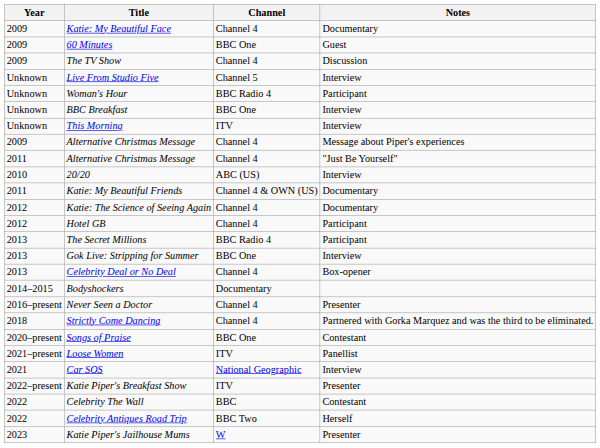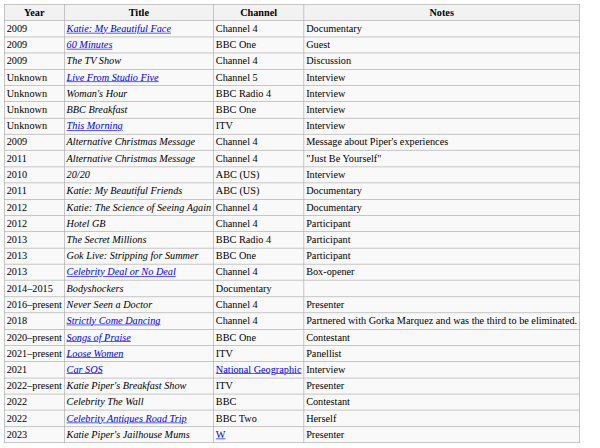 <table class="wikitable">
 <tr>
 <th>Year</th>
 <th>Title</th>
 <th>Channel</th>
 <th>Notes</th>
 </tr>
 <tr>
 <td>2009</td>
 <td><em><a href='#'>Katie: My Beautiful Face</a></em></td>
 <td>Channel 4</td>
 <td>Documentary</td>
 </tr>
 <tr>
 <td>2009</td>
 <td><em><a href='#'>60 Minutes</a></em></td>
 <td>BBC One</td>
 <td>Guest</td>
 </tr>
 <tr>
 <td>2009</td>
 <td><em>The TV Show</em></td>
 <td>Channel 4</td>
 <td>Discussion</td>
 </tr>
 <tr>
 <td>Unknown</td>
 <td><em><a href='#'>Live From Studio Five</a></em></td>
 <td>Channel 5</td>
 <td>Interview</td>
 </tr>
 <tr>
 <td>Unknown</td>
 <td><em>Woman's Hour</em></td>
 <td>BBC Radio 4</td>
-<td>Participant</td>
+<td>Interview</td>
 </tr>
 <tr>
 <td>Unknown</td>
 <td><em>BBC Breakfast</em></td>
 <td>BBC One</td>
 <td>Interview</td>
 </tr>
 <tr>
 <td>Unknown</td>
 <td><em><a href='#'>This Morning</a></em></td>
 <td>ITV</td>
 <td>Interview</td>
 </tr>
 <tr>
 <td>2009</td>
 <td><em>Alternative Christmas Message</em></td>
 <td>Channel 4</td>
 <td>Message about Piper's experiences</td>
 </tr>
 <tr>
 <td>2011</td>
 <td><em>Alternative Christmas Message</em></td>
 <td>Channel 4</td>
 <td>"Just Be Yourself"</td>
 </tr>
 <tr>
 <td>2010</td>
 <td><em>20/20</em></td>
 <td>ABC (US)</td>
 <td>Interview</td>
 </tr>
 <tr>
 <td>2011</td>
 <td><em>Katie: My Beautiful Friends</em></td>
-<td>Channel 4 & OWN (US)</td>
+<td>ABC (US)</td>
 <td>Documentary</td>
 </tr>
 <tr>
 <td>2012</td>
 <td><em>Katie: The Science of Seeing Again</em></td>
 <td>Channel 4</td>
 <td>Documentary</td>
 </tr>
 <tr>
 <td>2012</td>
 <td><em>Hotel GB</em></td>
 <td>Channel 4</td>
 <td>Participant</td>
 </tr>
 <tr>
 <td>2013</td>
 <td><em>The Secret Millions</em></td>
 <td>BBC Radio 4</td>
 <td>Participant</td>
 </tr>
 <tr>
 <td>2013</td>
 <td><em>Gok Live: Stripping for Summer</em></td>
 <td>BBC One</td>
-<td>Interview</td>
+<td>Participant</td>
 </tr>
 <tr>
 <td>2013</td>
 <td><em><a href='#'>Celebrity Deal or No Deal</a></em></td>
 <td>Channel 4</td>
 <td>Box-opener</td>
 </tr>
 <tr>
 <td>2014–2015</td>
 <td><em>Bodyshockers</em></td>
 <td>Documentary</td>
 </tr>
 <tr>
 <td>2016–present</td>
 <td><em>Never Seen a Doctor</em></td>
 <td>Channel 4</td>
 <td>Presenter</td>
 </tr>
 <tr>
 <td>2018</td>
 <td><em><a href='#'>Strictly Come Dancing</a></em></td>
 <td>Channel 4</td>
 <td>Partnered with Gorka Marquez and was the third to be eliminated.</td>
 </tr>
 <tr>
 <td>2020–present</td>
 <td><em><a href='#'>Songs of Praise</a></em></td>
 <td>BBC One</td>
 <td>Contestant</td>
 </tr>
 <tr>
 <td>2021–present</td>
 <td><em><a href='#'>Loose Women</a></em></td>
 <td>ITV</td>
 <td>Panellist</td>
 </tr>
 <tr>
 <td>2021</td>
 <td><em><a href='#'>Car SOS</a></em></td>
 <td><a href='#'> National Geographic</a></td>
 <td>Interview</td>
 </tr>
 <tr>
 <td>2022–present</td>
 <td><em>Katie Piper's Breakfast Show</em></td>
 <td>ITV</td>
 <td>Presenter</td>
 </tr>
 <tr>
 <td>2022</td>
 <td><em>Celebrity The Wall</em></td>
 <td>BBC</td>
 <td>Contestant</td>
 </tr>
 <tr>
 <td>2022</td>
 <td><em><a href='#'>Celebrity Antiques Road Trip</a></em></td>
 <td>BBC Two</td>
 <td>Herself</td>
 </tr>
 <tr>
 <td>2023</td>
 <td><em>Katie Piper's Jailhouse Mums</em></td>
 <td><a href='#'>W</a></td>
 <td>Presenter</td>
 </tr>
 </table>
